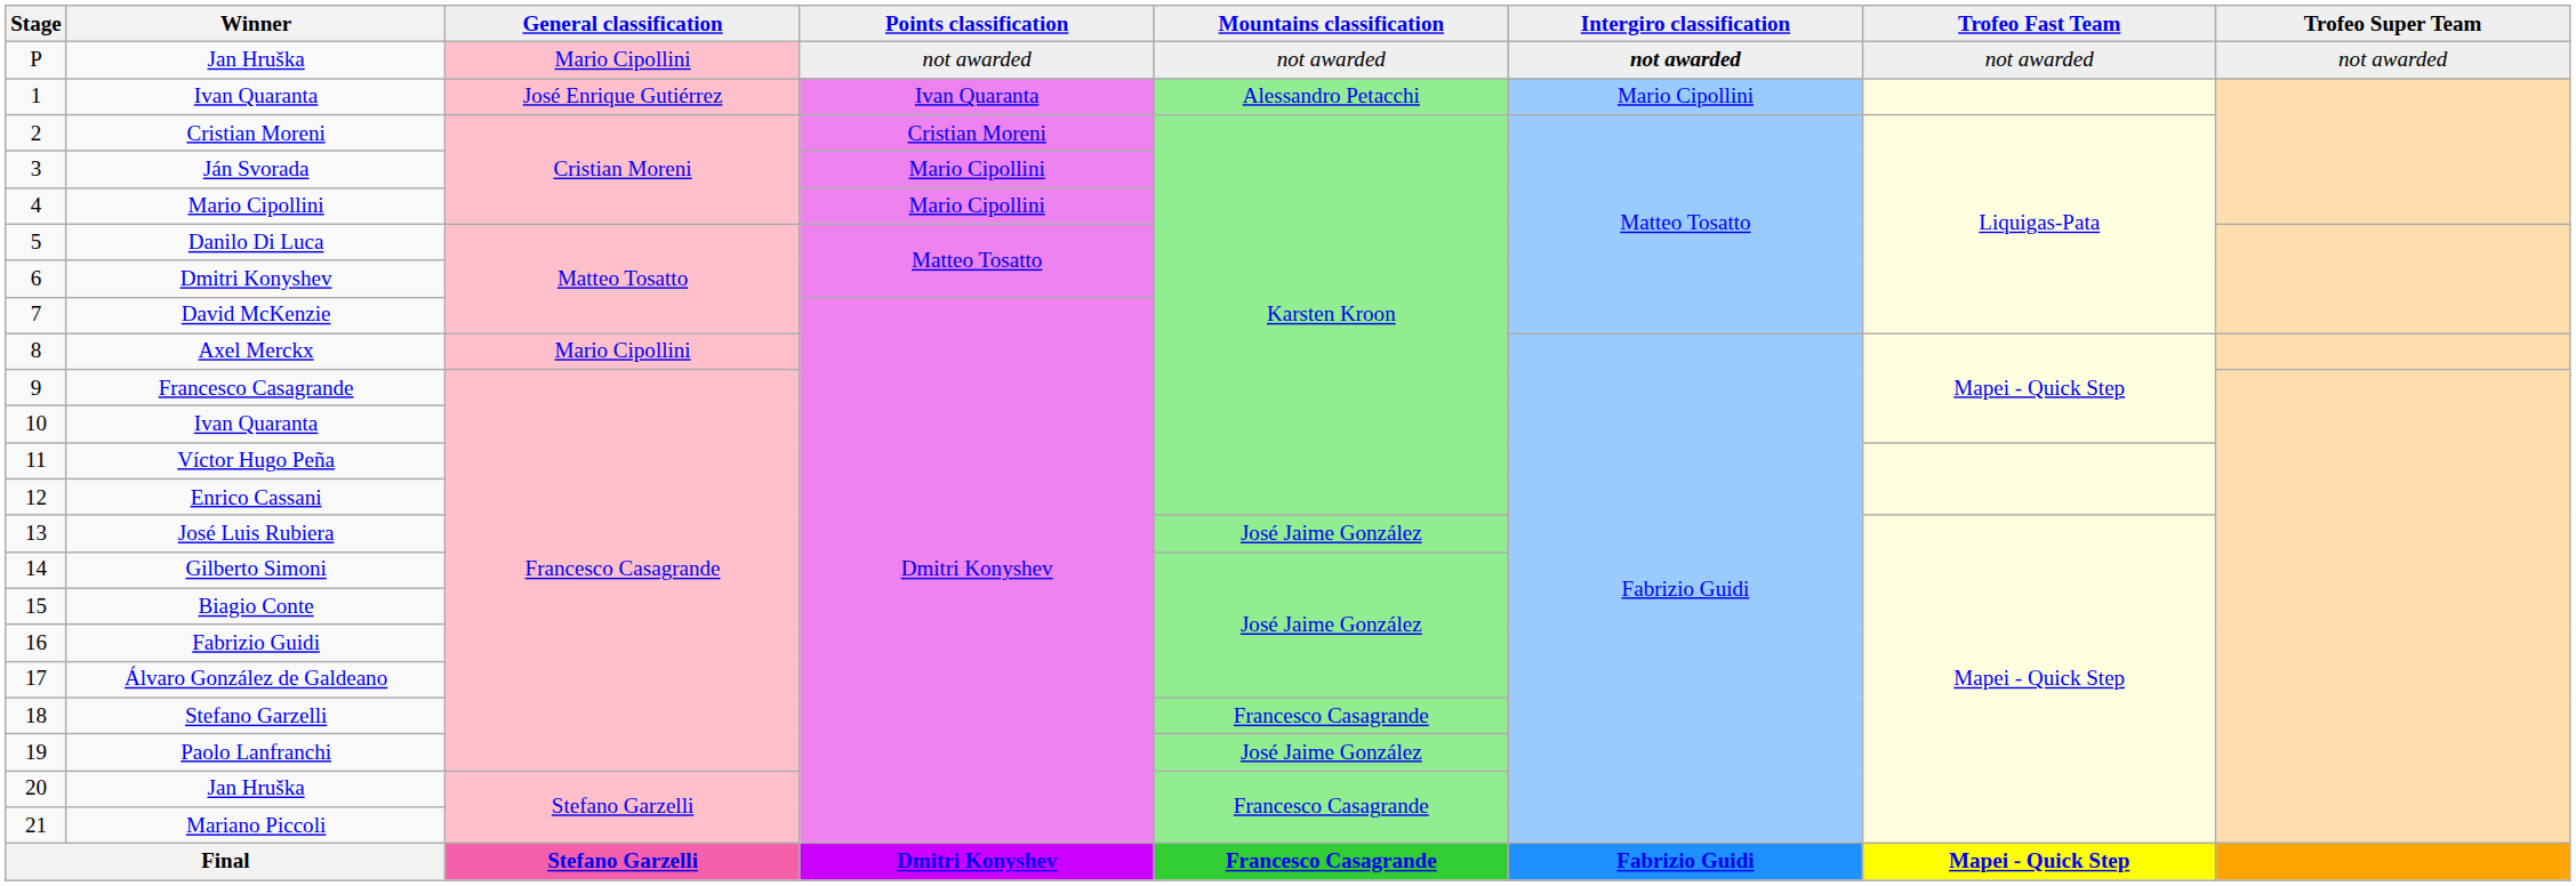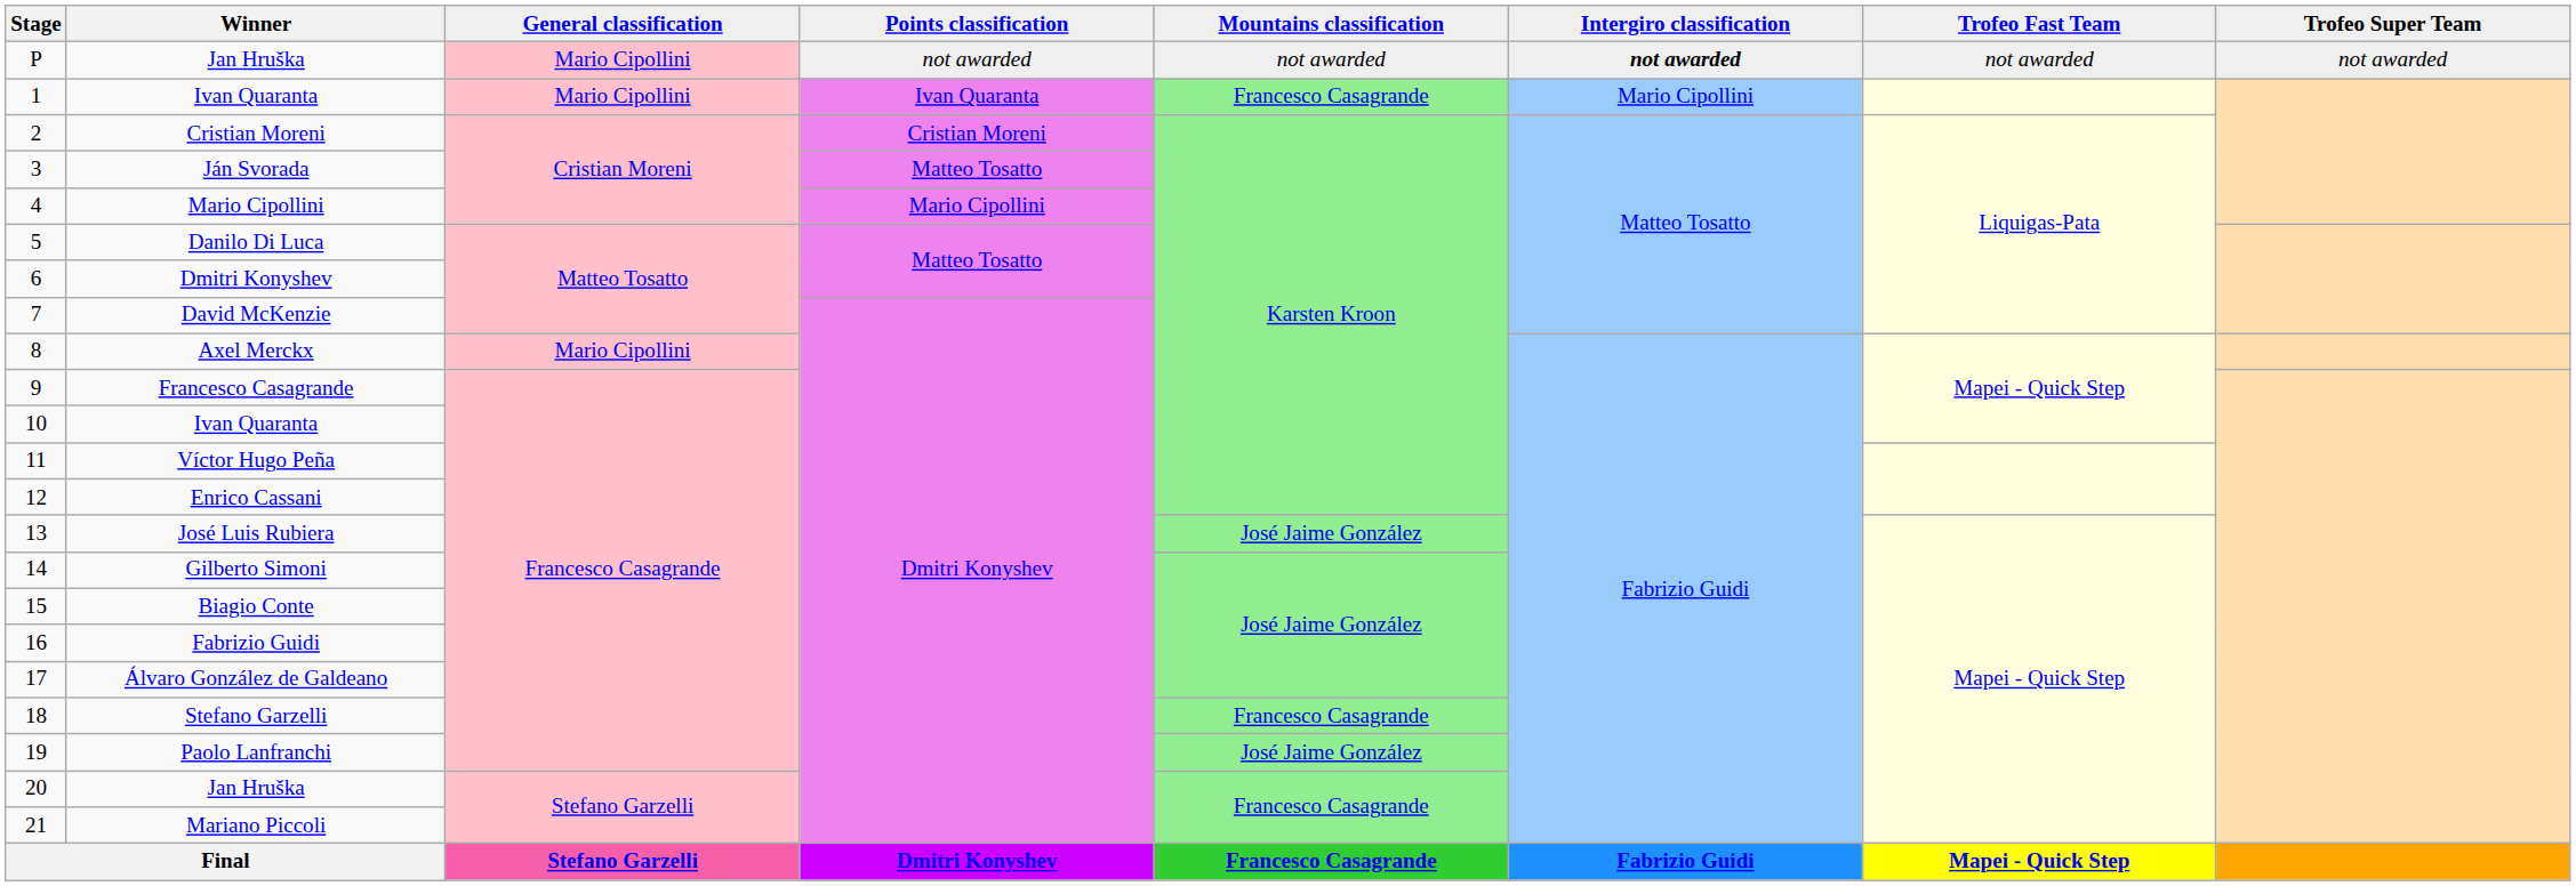 <table class="wikitable" style="text-align: center; font-size:smaller;">
 <tr style="background:#efefef;">
 <th style="width:1%;">Stage</th>
 <th style="width:15%;">Winner</th>
 <th style="background:#efefef; width:14%;"><a href='#'>General classification</a><br></th>
 <th style="background:#efefef; width:14%;"><a href='#'>Points classification</a><br></th>
 <th style="background:#efefef; width:14%;"><a href='#'>Mountains classification</a><br></th>
 <th style="background:#efefef; width:14%;"><a href='#'>Intergiro classification</a><br></th>
 <th style="background:#efefef; width:14%;"><a href='#'>Trofeo Fast Team</a></th>
 <th style="background:#efefef; width:14%;">Trofeo Super Team</th>
 </tr>
 <tr>
 <td>P</td>
 <td><a href='#'>Jan Hruška</a></td>
 <td style="background:pink;" rowspan="1"><a href='#'>Mario Cipollini</a></td>
 <td style="background:#EFEFEF;"><em>not awarded</em></td>
 <td style="background:#EFEFEF;"><em>not awarded</em></td>
 <td style="background:#EFEFEF;"><strong><em>not awarded</em></strong></td>
 <td style="background:#EFEFEF;"><em>not awarded</em></td>
 <td style="background:#EFEFEF;"><em>not awarded</em></td>
 </tr>
 <tr>
 <td>1</td>
 <td><a href='#'>Ivan Quaranta</a></td>
-<td style="background:pink;" rowspan="1"><a href='#'>José Enrique Gutiérrez</a></td>
+<td style="background:pink;" rowspan="1"><a href='#'>Mario Cipollini</a></td>
 <td style="background:violet;" rowspan="1"><a href='#'>Ivan Quaranta</a></td>
-<td style="background:lightgreen;" rowspan="1"><a href='#'>Alessandro Petacchi</a></td>
+<td style="background:lightgreen;" rowspan="1"><a href='#'>Francesco Casagrande</a></td>
 <td style="background:#99CBFF;" rowspan="1"><a href='#'>Mario Cipollini</a></td>
 <td style="background:lightyellow;" rowspan="1"></td>
 <td style="background:navajowhite;" rowspan="4"></td>
 </tr>
 <tr>
 <td>2</td>
 <td><a href='#'>Cristian Moreni</a></td>
 <td style="background:pink;" rowspan="3"><a href='#'>Cristian Moreni</a></td>
 <td style="background:violet;" rowspan="1"><a href='#'>Cristian Moreni</a></td>
 <td style="background:lightgreen;" rowspan="11"><a href='#'>Karsten Kroon</a></td>
 <td style="background:#99CBFF;" rowspan="6"><a href='#'>Matteo Tosatto</a></td>
 <td style="background:lightyellow;" rowspan="6"><a href='#'>Liquigas-Pata</a></td>
 </tr>
 <tr>
 <td>3</td>
 <td><a href='#'>Ján Svorada</a></td>
-<td style="background:violet;" rowspan="1"><a href='#'>Mario Cipollini</a></td>
+<td style="background:violet;" rowspan="1"><a href='#'>Matteo Tosatto</a></td>
 </tr>
 <tr>
 <td>4</td>
 <td><a href='#'>Mario Cipollini</a></td>
 <td style="background:violet;" rowspan="1"><a href='#'>Mario Cipollini</a></td>
 </tr>
 <tr>
 <td>5</td>
 <td><a href='#'>Danilo Di Luca</a></td>
 <td style="background:pink;" rowspan="3"><a href='#'>Matteo Tosatto</a></td>
 <td style="background:violet;" rowspan="2"><a href='#'>Matteo Tosatto</a></td>
 <td style="background:navajowhite;" rowspan="3"></td>
 </tr>
 <tr>
 <td>6</td>
 <td><a href='#'>Dmitri Konyshev</a></td>
 </tr>
 <tr>
 <td>7</td>
 <td><a href='#'>David McKenzie</a></td>
 <td style="background:violet;" rowspan="15"><a href='#'>Dmitri Konyshev</a></td>
 </tr>
 <tr>
 <td>8</td>
 <td><a href='#'>Axel Merckx</a></td>
 <td style="background:pink;" rowspan="1"><a href='#'>Mario Cipollini</a></td>
 <td style="background:#99CBFF;" rowspan="14"><a href='#'>Fabrizio Guidi</a></td>
 <td style="background:lightyellow;" rowspan="3"><a href='#'>Mapei - Quick Step</a></td>
 <td style="background:navajowhite;" rowspan="1"></td>
 </tr>
 <tr>
 <td>9</td>
 <td><a href='#'>Francesco Casagrande</a></td>
 <td style="background:pink;" rowspan="11"><a href='#'>Francesco Casagrande</a></td>
 <td style="background:navajowhite;" rowspan="13"></td>
 </tr>
 <tr>
 <td>10</td>
 <td><a href='#'>Ivan Quaranta</a></td>
 </tr>
 <tr>
 <td>11</td>
 <td><a href='#'>Víctor Hugo Peña</a></td>
 <td style="background:lightyellow;" rowspan="2"></td>
 </tr>
 <tr>
 <td>12</td>
 <td><a href='#'>Enrico Cassani</a></td>
 </tr>
 <tr>
 <td>13</td>
 <td><a href='#'>José Luis Rubiera</a></td>
 <td style="background:lightgreen;" rowspan="1"><a href='#'>José Jaime González</a></td>
 <td style="background:lightyellow;" rowspan="9"><a href='#'>Mapei - Quick Step</a></td>
 </tr>
 <tr>
 <td>14</td>
 <td><a href='#'>Gilberto Simoni</a></td>
 <td style="background:lightgreen;" rowspan="4"><a href='#'>José Jaime González</a></td>
 </tr>
 <tr>
 <td>15</td>
 <td><a href='#'>Biagio Conte</a></td>
 </tr>
 <tr>
 <td>16</td>
 <td><a href='#'>Fabrizio Guidi</a></td>
 </tr>
 <tr>
 <td>17</td>
 <td><a href='#'>Álvaro González de Galdeano</a></td>
 </tr>
 <tr>
 <td>18</td>
 <td><a href='#'>Stefano Garzelli</a></td>
 <td style="background:lightgreen;" rowspan="1"><a href='#'>Francesco Casagrande</a></td>
 </tr>
 <tr>
 <td>19</td>
 <td><a href='#'>Paolo Lanfranchi</a></td>
 <td style="background:lightgreen;" rowspan="1"><a href='#'>José Jaime González</a></td>
 </tr>
 <tr>
 <td>20</td>
 <td><a href='#'>Jan Hruška</a></td>
 <td style="background:pink;" rowspan="2"><a href='#'>Stefano Garzelli</a></td>
 <td style="background:lightgreen;" rowspan="2"><a href='#'>Francesco Casagrande</a></td>
 </tr>
 <tr>
 <td>21</td>
 <td><a href='#'>Mariano Piccoli</a></td>
 </tr>
 <tr>
 <th colspan=2><strong>Final</strong></th>
 <th style="background:#F660AB;"><strong><a href='#'>Stefano Garzelli</a></strong></th>
 <th style="background:#c0f;"><strong><a href='#'>Dmitri Konyshev</a></strong></th>
 <th style="background:#32CD32;"><strong><a href='#'>Francesco Casagrande</a></strong></th>
 <th style="background:dodgerblue;"><strong><a href='#'>Fabrizio Guidi</a></strong></th>
 <th style="background:yellow;"><strong><a href='#'>Mapei - Quick Step</a></strong></th>
 <th style="background:orange;"><strong></strong></th>
 </tr>
 </table>
